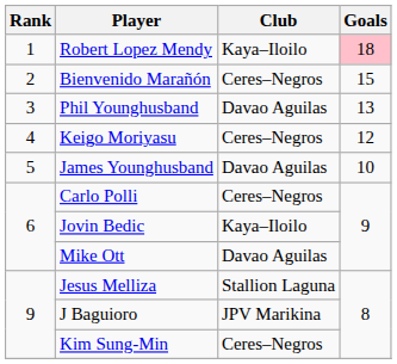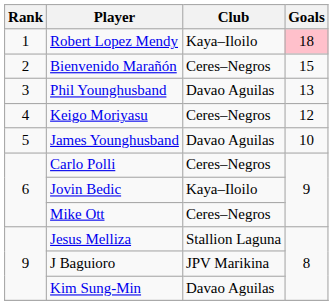 <table class="wikitable" style="font-size:85%">
 <tr>
 <th>Rank</th>
 <th>Player</th>
 <th>Club</th>
 <th>Goals</th>
 </tr>
 <tr>
 <td rowspan style="text-align: center;">1</td>
 <td> <a href='#'>Robert Lopez Mendy</a></td>
 <td>Kaya–Iloilo</td>
 <td rowspan style="background: pink; text-align: center;">18</td>
 </tr>
 <tr>
 <td rowspan style="text-align: center;">2</td>
 <td> <a href='#'>Bienvenido Marañón</a></td>
 <td>Ceres–Negros</td>
 <td rowspan style="text-align: center;">15</td>
 </tr>
 <tr>
 <td rowspan style="text-align: center;">3</td>
 <td> <a href='#'>Phil Younghusband</a></td>
 <td>Davao Aguilas</td>
 <td rowspan style="text-align: center;">13</td>
 </tr>
 <tr>
 <td rowspan style="text-align: center;">4</td>
 <td> <a href='#'>Keigo Moriyasu</a></td>
 <td>Ceres–Negros</td>
 <td rowspan style="text-align: center;">12</td>
 </tr>
 <tr>
 <td rowspan style="text-align: center;">5</td>
 <td> <a href='#'>James Younghusband</a></td>
 <td>Davao Aguilas</td>
 <td rowspan style="text-align: center;">10</td>
 </tr>
 <tr>
 <td rowspan="3" style="text-align: center;">6</td>
 <td> <a href='#'>Carlo Polli</a></td>
 <td>Ceres–Negros</td>
 <td rowspan="3" style="text-align: center;">9</td>
 </tr>
 <tr>
 <td> <a href='#'>Jovin Bedic</a></td>
 <td>Kaya–Iloilo</td>
 </tr>
 <tr>
 <td> <a href='#'>Mike Ott</a></td>
-<td>Davao Aguilas</td>
+<td>Ceres–Negros</td>
 </tr>
 <tr>
 <td rowspan="3" style="text-align: center;">9</td>
 <td> <a href='#'>Jesus Melliza</a></td>
 <td>Stallion Laguna</td>
 <td rowspan="3" style="text-align: center;">8</td>
 </tr>
 <tr>
 <td> J Baguioro</td>
 <td>JPV Marikina</td>
 </tr>
 <tr>
 <td> <a href='#'>Kim Sung-Min</a></td>
-<td>Ceres–Negros</td>
+<td>Davao Aguilas</td>
 </tr>
 <tr>
 </tr>
 </table>
